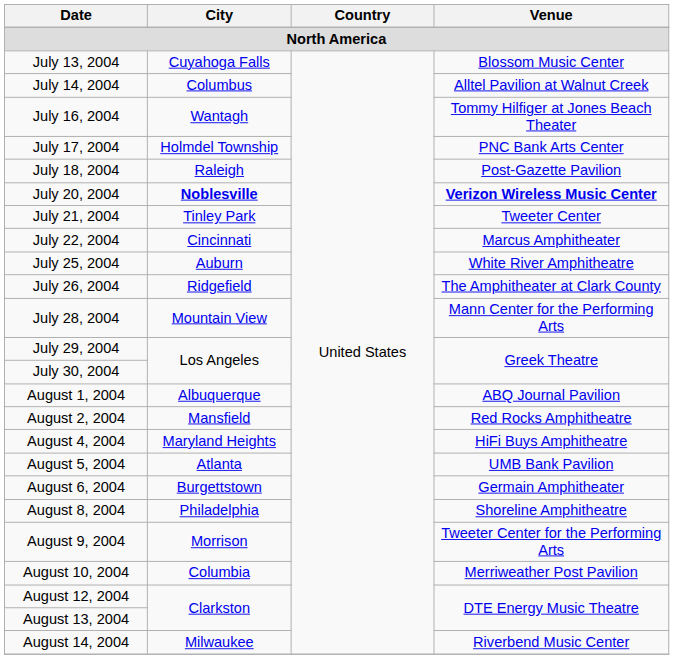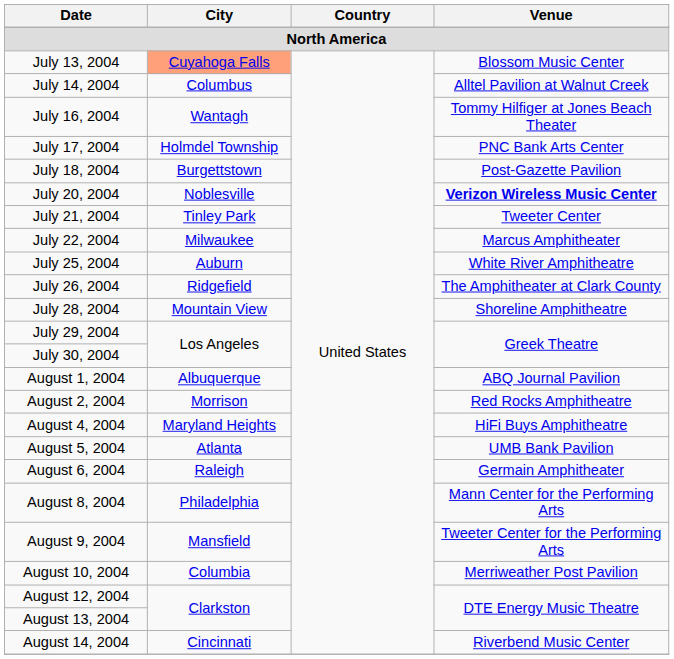 <table class="wikitable" style="text-align:center;">
 <tr>
 <th width="150">Date</th>
 <th width="150">City</th>
 <th width="150">Country</th>
 <th width="250">Venue</th>
 </tr>
 <tr>
 </tr>
 <tr style="background:#ddd;">
 <td colspan="4"><strong>North America</strong></td>
 </tr>
 <tr>
 <td>July 13, 2004</td>
-<td><a href='#'>Cuyahoga Falls</a></td>
+<td style="background: lightsalmon;"><a href='#'>Cuyahoga Falls</a></td>
 <td rowspan="24">United States</td>
 <td><a href='#'>Blossom Music Center</a></td>
 </tr>
 <tr>
 <td>July 14, 2004</td>
 <td><a href='#'>Columbus</a></td>
 <td><a href='#'>Alltel Pavilion at Walnut Creek</a></td>
 </tr>
 <tr>
 <td>July 16, 2004</td>
 <td><a href='#'>Wantagh</a></td>
 <td><a href='#'>Tommy Hilfiger at Jones Beach Theater</a></td>
 </tr>
 <tr>
 <td>July 17, 2004</td>
 <td><a href='#'>Holmdel Township</a></td>
 <td><a href='#'>PNC Bank Arts Center</a></td>
 </tr>
 <tr>
 <td>July 18, 2004</td>
-<td><a href='#'>Raleigh</a></td>
+<td><a href='#'>Burgettstown</a></td>
 <td><a href='#'>Post-Gazette Pavilion</a></td>
 </tr>
 <tr>
 <td>July 20, 2004</td>
-<td><strong><a href='#'>Noblesville</a></strong></td>
+<td><a href='#'>Noblesville</a></td>
 <td><strong><a href='#'>Verizon Wireless Music Center</a></strong></td>
 </tr>
 <tr>
 <td>July 21, 2004</td>
 <td><a href='#'>Tinley Park</a></td>
 <td><a href='#'>Tweeter Center</a></td>
 </tr>
 <tr>
 <td>July 22, 2004</td>
-<td><a href='#'>Cincinnati</a></td>
+<td><a href='#'>Milwaukee</a></td>
 <td><a href='#'>Marcus Amphitheater</a></td>
 </tr>
 <tr>
 <td>July 25, 2004</td>
 <td><a href='#'>Auburn</a></td>
 <td><a href='#'>White River Amphitheatre</a></td>
 </tr>
 <tr>
 <td>July 26, 2004</td>
 <td><a href='#'>Ridgefield</a></td>
 <td><a href='#'>The Amphitheater at Clark County</a></td>
 </tr>
 <tr>
 <td>July 28, 2004</td>
 <td><a href='#'>Mountain View</a></td>
-<td><a href='#'>Mann Center for the Performing Arts</a></td>
+<td><a href='#'>Shoreline Amphitheatre</a></td>
 </tr>
 <tr>
 <td>July 29, 2004</td>
 <td rowspan="2">Los Angeles</td>
 <td rowspan="2"><a href='#'>Greek Theatre</a></td>
 </tr>
 <tr>
 <td>July 30, 2004</td>
 </tr>
 <tr>
 <td>August 1, 2004</td>
 <td><a href='#'>Albuquerque</a></td>
 <td><a href='#'>ABQ Journal Pavilion</a></td>
 </tr>
 <tr>
 <td>August 2, 2004</td>
-<td><a href='#'>Mansfield</a></td>
+<td><a href='#'>Morrison</a></td>
 <td><a href='#'>Red Rocks Amphitheatre</a></td>
 </tr>
 <tr>
 <td>August 4, 2004</td>
 <td><a href='#'>Maryland Heights</a></td>
 <td><a href='#'>HiFi Buys Amphitheatre</a></td>
 </tr>
 <tr>
 <td>August 5, 2004</td>
 <td><a href='#'>Atlanta</a></td>
 <td><a href='#'>UMB Bank Pavilion</a></td>
 </tr>
 <tr>
 <td>August 6, 2004</td>
-<td><a href='#'>Burgettstown</a></td>
+<td><a href='#'>Raleigh</a></td>
 <td><a href='#'>Germain Amphitheater</a></td>
 </tr>
 <tr>
 <td>August 8, 2004</td>
 <td><a href='#'>Philadelphia</a></td>
-<td><a href='#'>Shoreline Amphitheatre</a></td>
+<td><a href='#'>Mann Center for the Performing Arts</a></td>
 </tr>
 <tr>
 <td>August 9, 2004</td>
-<td><a href='#'>Morrison</a></td>
+<td><a href='#'>Mansfield</a></td>
 <td><a href='#'>Tweeter Center for the Performing Arts</a></td>
 </tr>
 <tr>
 <td>August 10, 2004</td>
 <td><a href='#'>Columbia</a></td>
 <td><a href='#'>Merriweather Post Pavilion</a></td>
 </tr>
 <tr>
 <td>August 12, 2004</td>
 <td rowspan="2"><a href='#'>Clarkston</a></td>
 <td rowspan="2"><a href='#'>DTE Energy Music Theatre</a></td>
 </tr>
 <tr>
 <td>August 13, 2004</td>
 </tr>
 <tr>
 <td>August 14, 2004</td>
-<td><a href='#'>Milwaukee</a></td>
+<td><a href='#'>Cincinnati</a></td>
 <td><a href='#'>Riverbend Music Center</a></td>
 </tr>
 <tr>
 </tr>
 </table>
